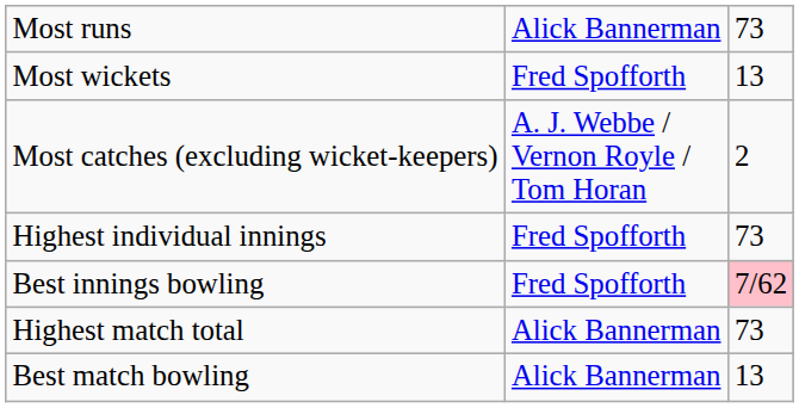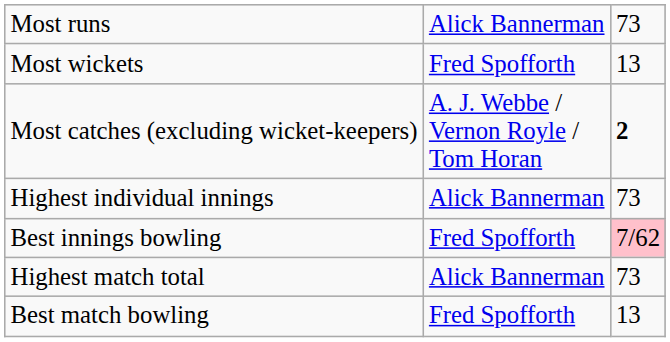 <table class="wikitable">
 <tr>
 <td>Most runs</td>
 <td><a href='#'>Alick Bannerman</a></td>
 <td>73</td>
 </tr>
 <tr>
 <td>Most wickets</td>
 <td><a href='#'>Fred Spofforth</a></td>
 <td>13</td>
 </tr>
 <tr>
 <td>Most catches (excluding wicket-keepers)</td>
 <td><a href='#'>A. J. Webbe</a> /<br><a href='#'>Vernon Royle</a> /<br><a href='#'>Tom Horan</a></td>
-<td>2</td>
+<td><strong>2</strong></td>
 </tr>
 <tr>
 <td>Highest individual innings</td>
-<td><a href='#'>Fred Spofforth</a></td>
+<td><a href='#'>Alick Bannerman</a></td>
 <td>73</td>
 </tr>
 <tr>
 <td>Best innings bowling</td>
 <td><a href='#'>Fred Spofforth</a></td>
 <td style="background: pink;">7/62</td>
 </tr>
 <tr>
 <td>Highest match total</td>
 <td><a href='#'>Alick Bannerman</a></td>
 <td>73</td>
 </tr>
 <tr>
 <td>Best match bowling</td>
-<td><a href='#'>Alick Bannerman</a></td>
+<td><a href='#'>Fred Spofforth</a></td>
 <td>13</td>
 </tr>
 </table>
